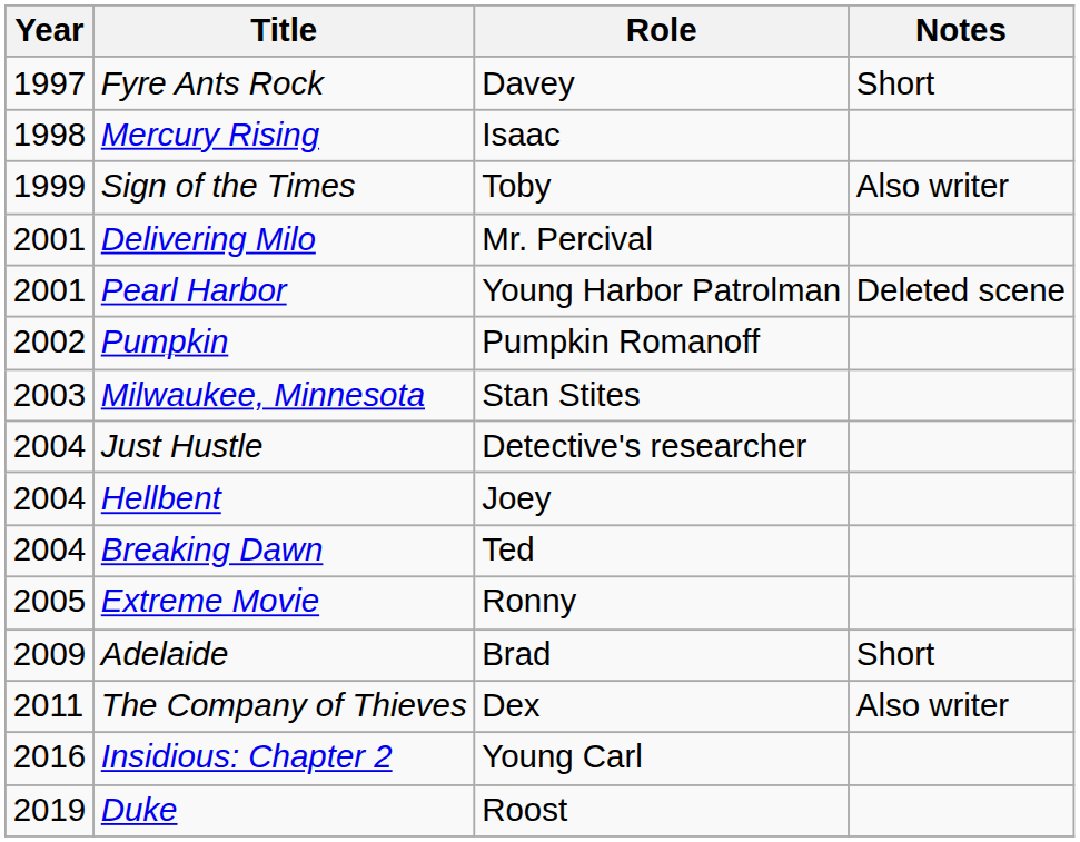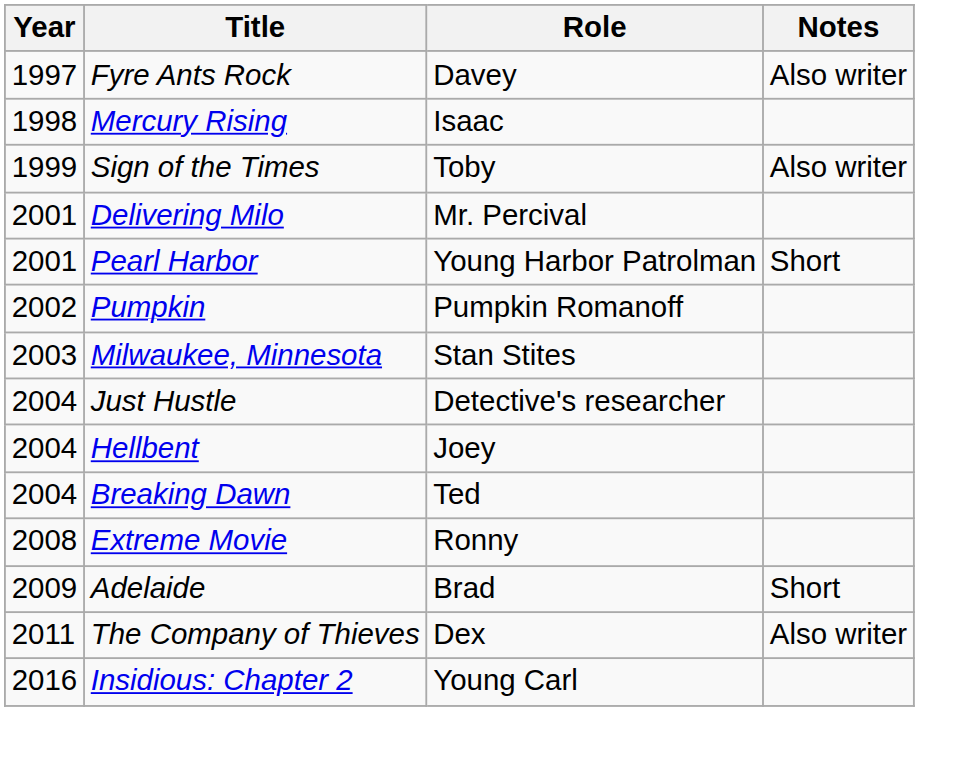 <table class="wikitable sortable">
 <tr>
 <th>Year</th>
 <th>Title</th>
 <th>Role</th>
 <th class="unsortable">Notes</th>
 </tr>
 <tr>
 <td>1997</td>
 <td><em>Fyre Ants Rock</em></td>
 <td>Davey</td>
-<td>Short</td>
+<td>Also writer</td>
 </tr>
 <tr>
 <td>1998</td>
 <td><em><a href='#'>Mercury Rising</a></em></td>
 <td>Isaac</td>
 <td></td>
 </tr>
 <tr>
 <td>1999</td>
 <td><em>Sign of the Times</em></td>
 <td>Toby</td>
 <td>Also writer</td>
 </tr>
 <tr>
 <td>2001</td>
 <td><em><a href='#'>Delivering Milo</a></em></td>
 <td>Mr. Percival</td>
 <td></td>
 </tr>
 <tr>
 <td>2001</td>
 <td><em><a href='#'>Pearl Harbor</a></em></td>
 <td>Young Harbor Patrolman</td>
-<td>Deleted scene</td>
+<td>Short</td>
 </tr>
 <tr>
 <td>2002</td>
 <td><em><a href='#'>Pumpkin</a></em></td>
 <td>Pumpkin Romanoff</td>
 <td></td>
 </tr>
 <tr>
 <td>2003</td>
 <td><em><a href='#'>Milwaukee, Minnesota</a></em></td>
 <td>Stan Stites</td>
 <td></td>
 </tr>
 <tr>
 <td>2004</td>
 <td><em>Just Hustle</em></td>
 <td>Detective's researcher</td>
 <td></td>
 </tr>
 <tr>
 <td>2004</td>
 <td><em><a href='#'>Hellbent</a></em></td>
 <td>Joey</td>
 <td></td>
 </tr>
 <tr>
 <td>2004</td>
 <td><em><a href='#'>Breaking Dawn</a></em></td>
 <td>Ted</td>
 <td></td>
 </tr>
 <tr>
-<td>2005</td>
+<td>2008</td>
 <td><em><a href='#'>Extreme Movie</a></em></td>
 <td>Ronny</td>
 <td></td>
 </tr>
 <tr>
 <td>2009</td>
 <td><em>Adelaide</em></td>
 <td>Brad</td>
 <td>Short</td>
 </tr>
 <tr>
 <td>2011</td>
 <td><em>The Company of Thieves</em></td>
 <td>Dex</td>
 <td>Also writer</td>
 </tr>
 <tr>
 <td>2016</td>
 <td><em><a href='#'>Insidious: Chapter 2</a></em></td>
 <td>Young Carl</td>
 <td></td>
 </tr>
-<tr>
-<td>2019</td>
-<td><em><a href='#'>Duke</a></em></td>
-<td>Roost</td>
-<td></td>
-</tr>
 </table>
